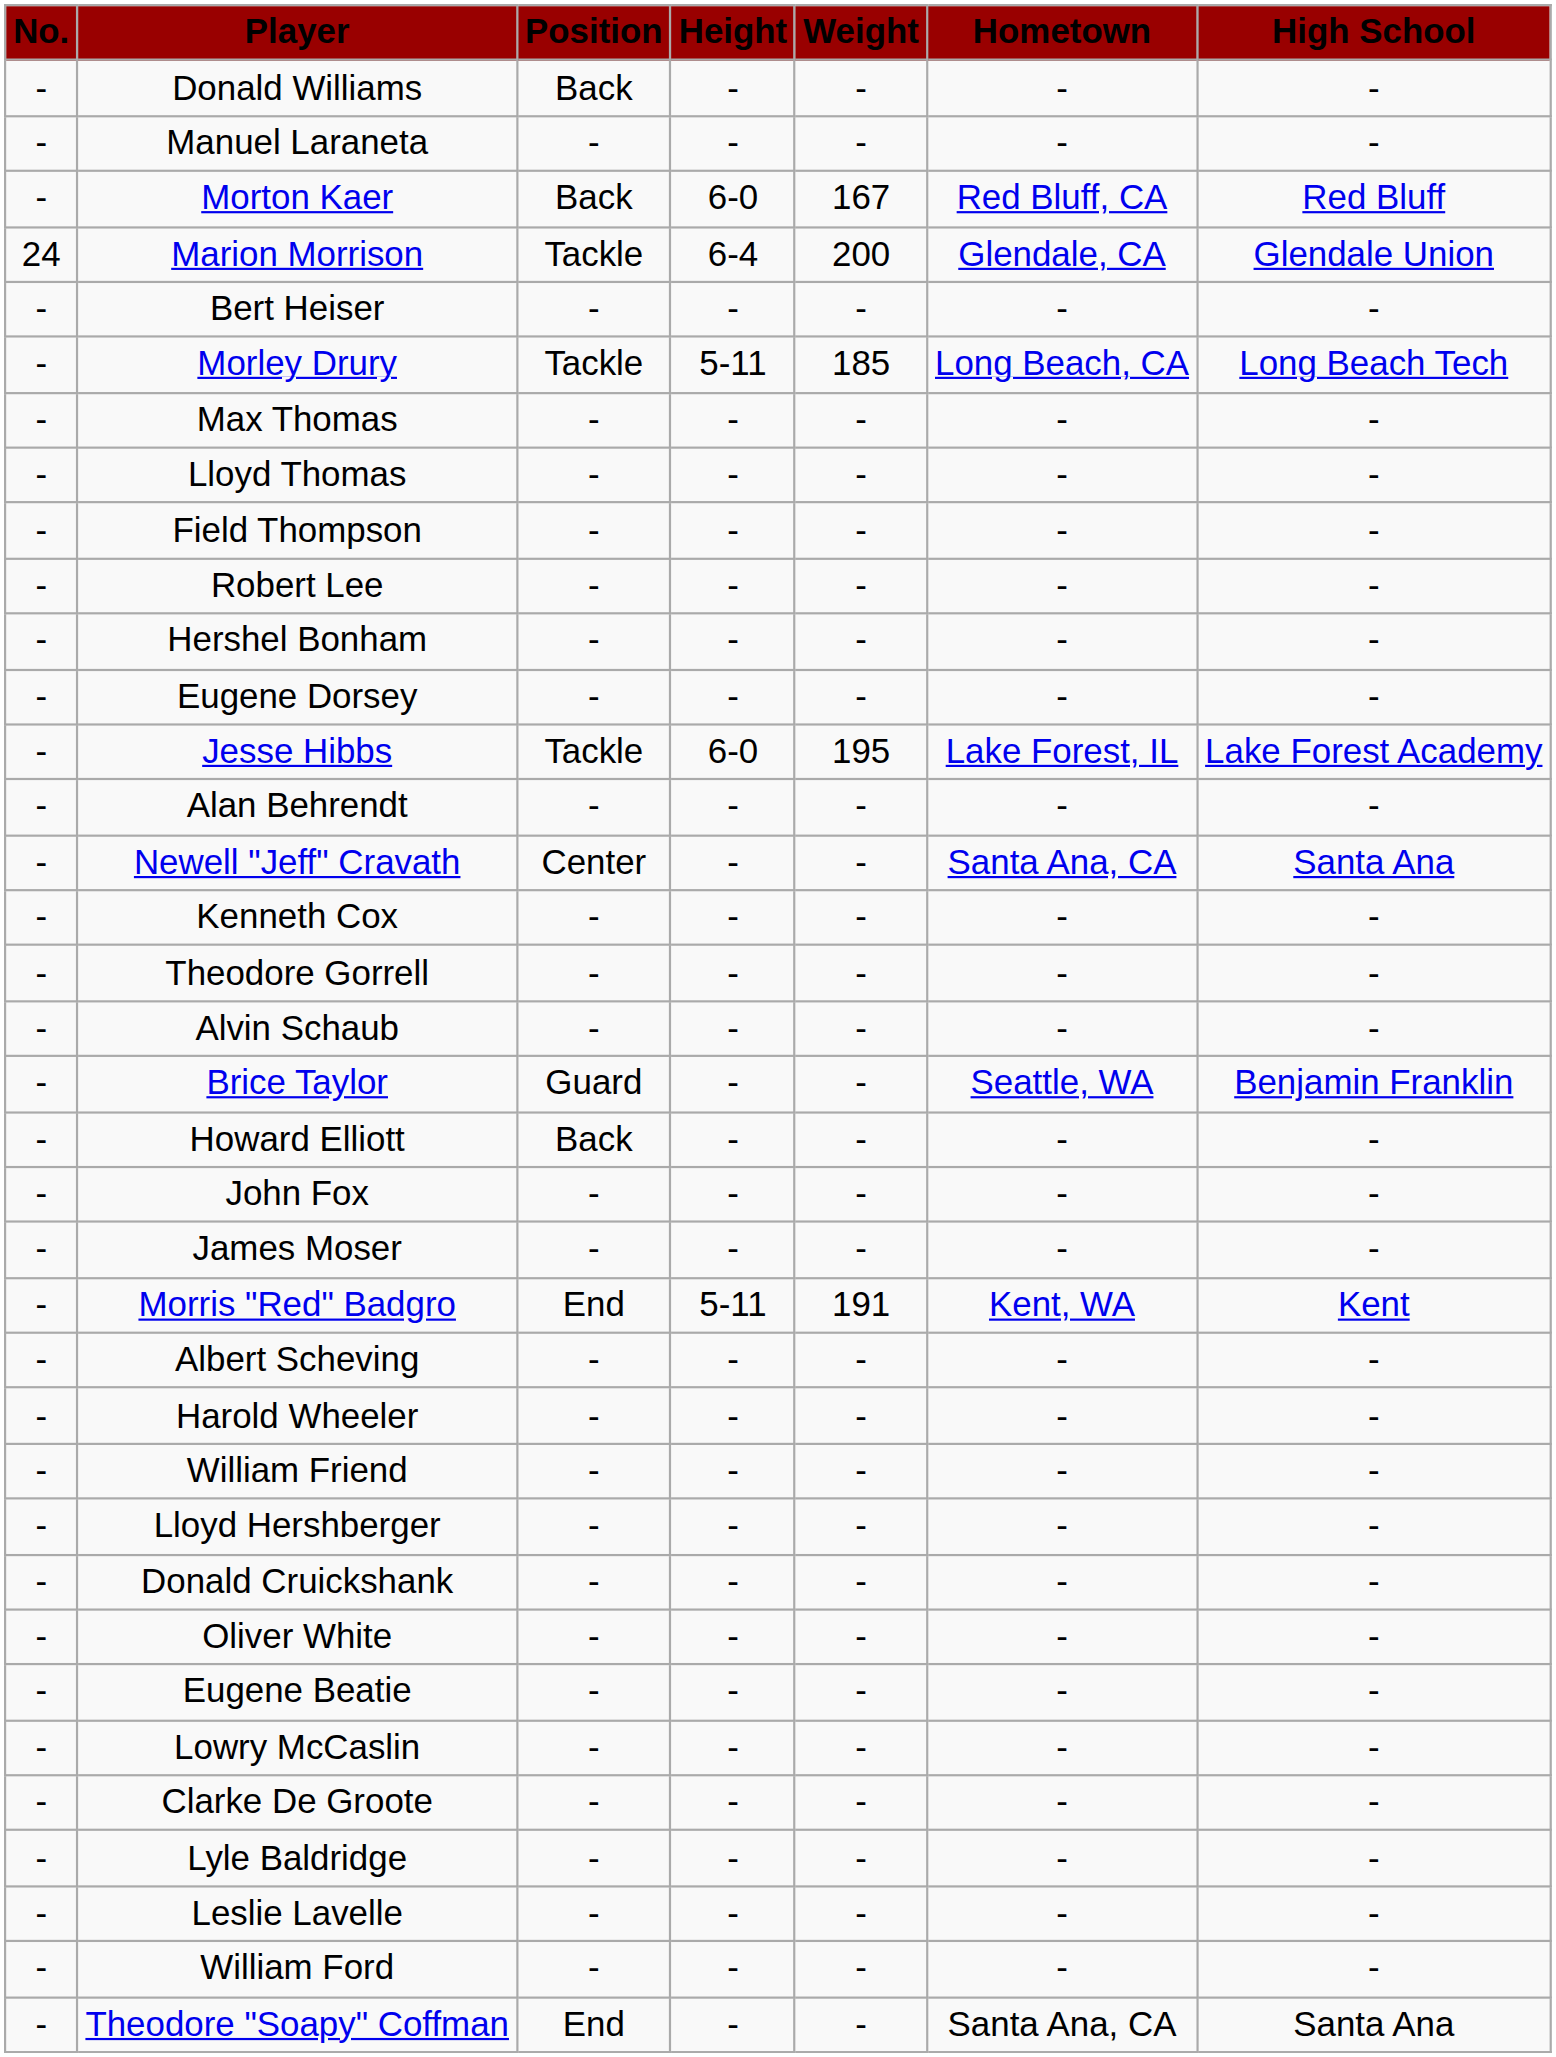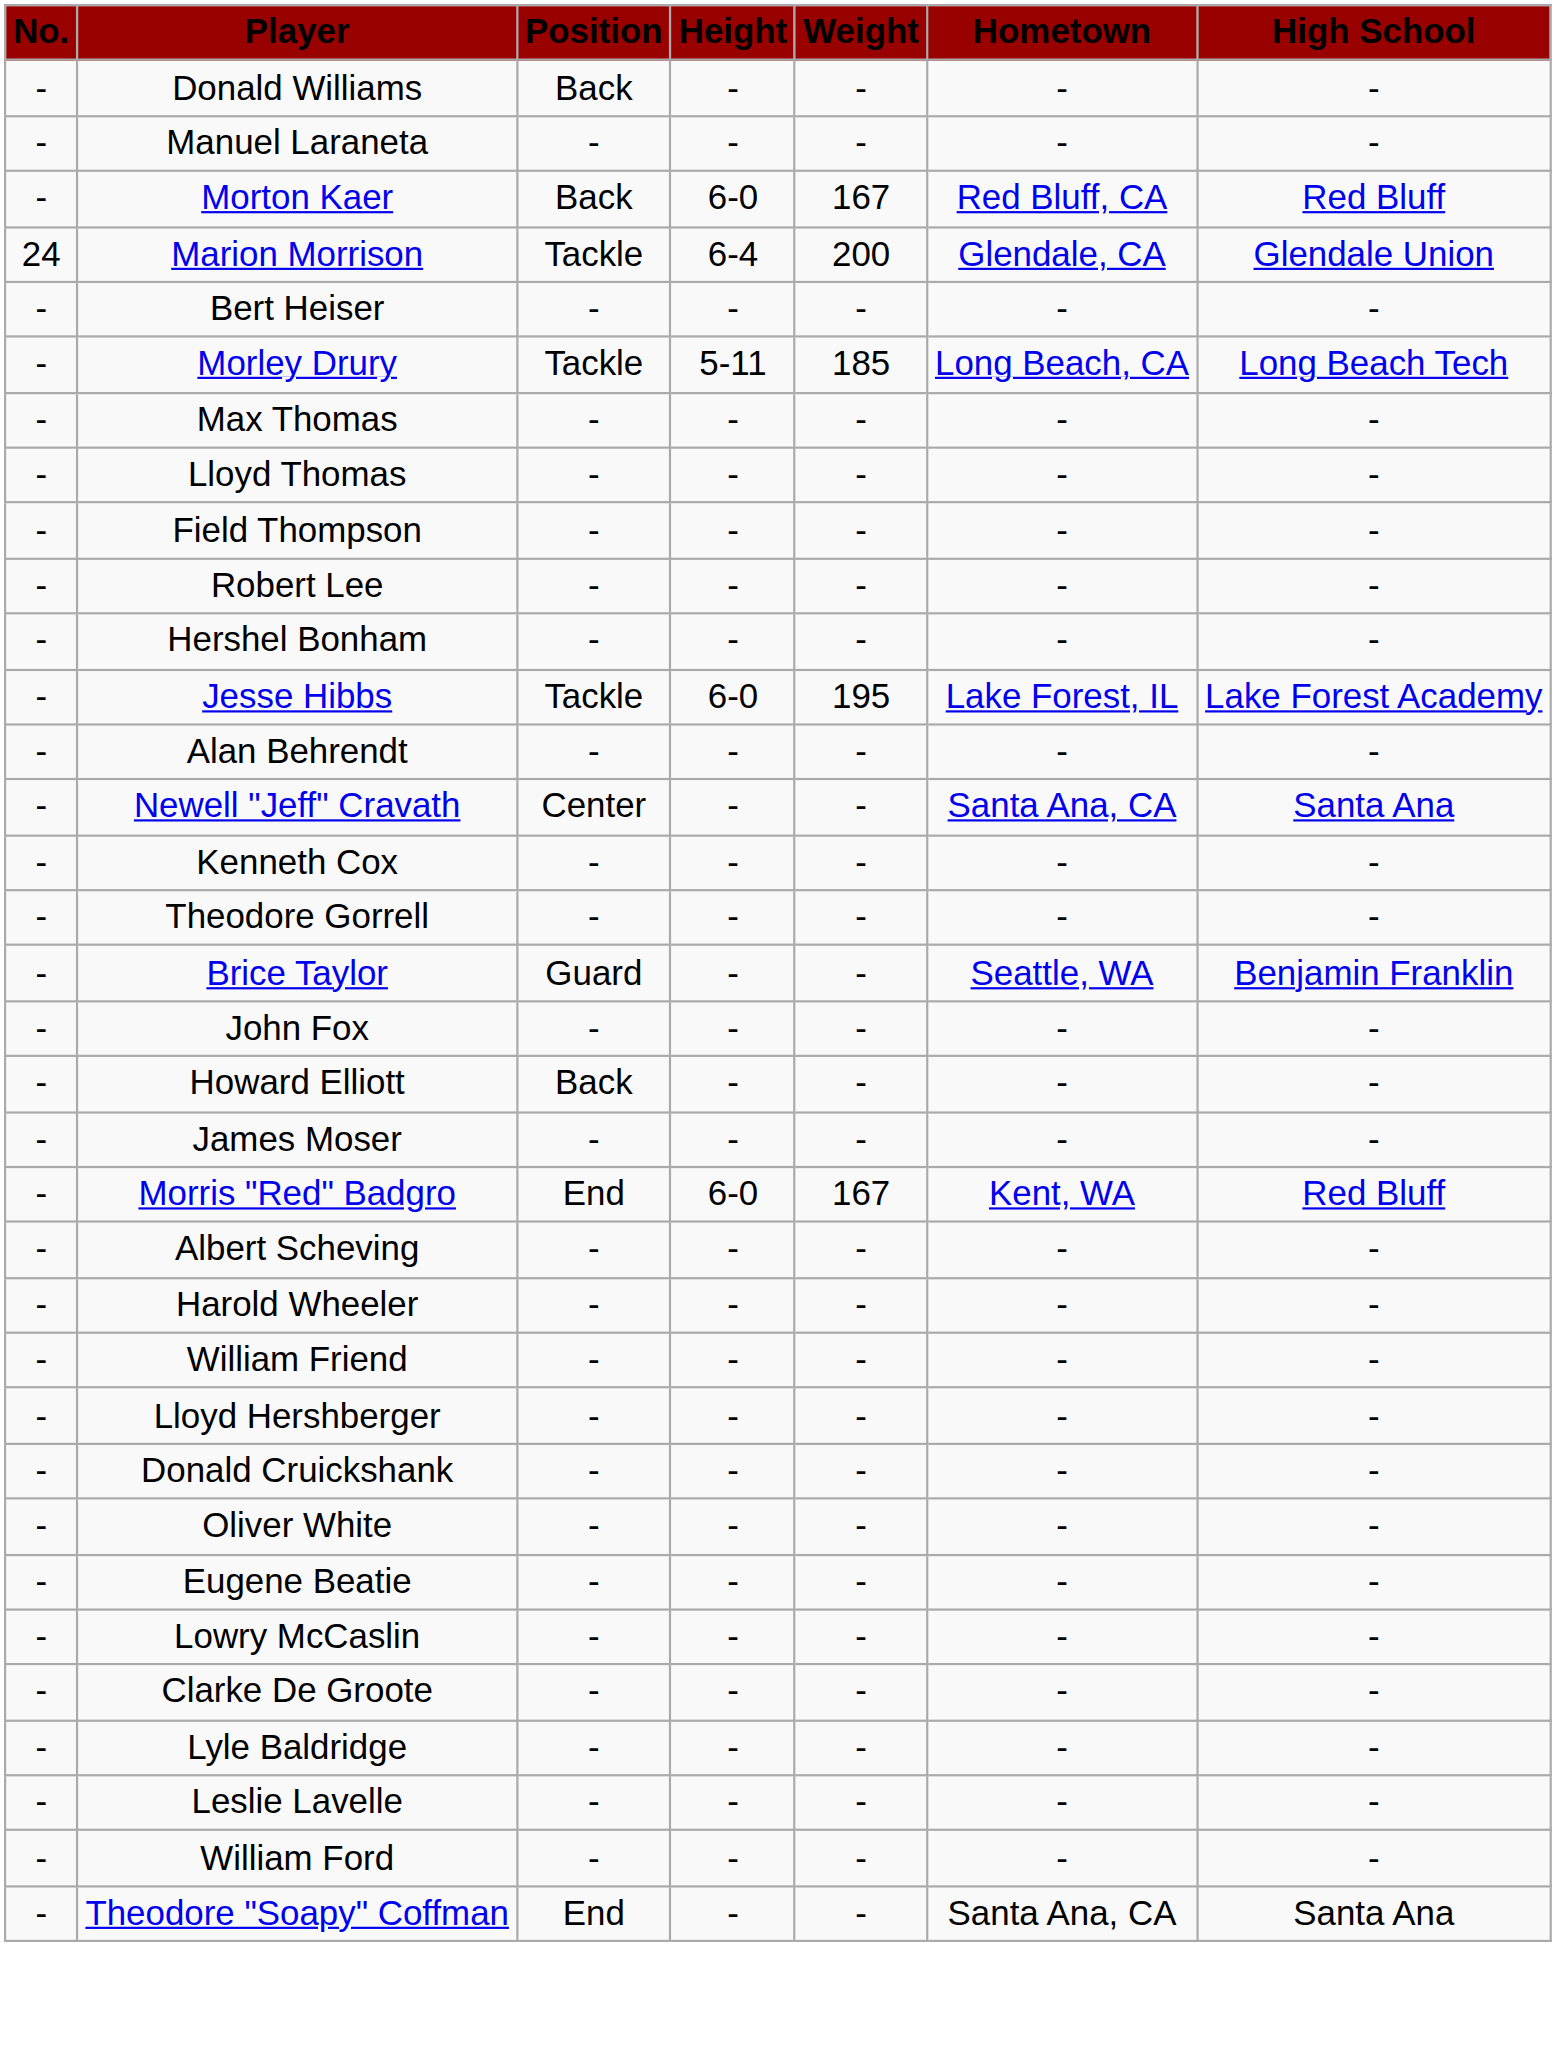 <table class="wikitable">
 <tr style="text-align:center;">
 <th style="background: #990000;" align="center"><span>No.</span></th>
 <th style="background: #990000;" align="center"><span>Player</span></th>
 <th style="background:#990000;" align="center"><span>Position</span></th>
 <th style="background: #990000;" align="center"><span>Height</span></th>
 <th style="background: #990000;" align="center"><span>Weight</span></th>
 <th style="background: #990000;" align="center"><span>Hometown</span></th>
 <th style="background: #990000;" align="center"><span>High School</span></th>
 </tr>
 <tr style="text-align:center;">
 <td>-</td>
 <td>Donald Williams</td>
 <td>Back</td>
 <td>-</td>
 <td>-</td>
 <td>-</td>
 <td>-</td>
 </tr>
 <tr style="text-align:center;">
 <td>-</td>
 <td>Manuel Laraneta</td>
 <td>-</td>
 <td>-</td>
 <td>-</td>
 <td>-</td>
 <td>-</td>
 </tr>
 <tr style="text-align:center;">
 <td>-</td>
 <td><a href='#'>Morton Kaer</a></td>
 <td>Back</td>
 <td>6-0</td>
 <td>167</td>
 <td><a href='#'>Red Bluff, CA</a></td>
 <td><a href='#'>Red Bluff</a></td>
 </tr>
 <tr style="text-align:center;">
 <td>24</td>
 <td><a href='#'>Marion Morrison</a></td>
 <td>Tackle</td>
 <td>6-4</td>
 <td>200</td>
 <td><a href='#'>Glendale, CA</a></td>
 <td><a href='#'>Glendale Union</a></td>
 </tr>
 <tr style="text-align:center;">
 <td>-</td>
 <td>Bert Heiser</td>
 <td>-</td>
 <td>-</td>
 <td>-</td>
 <td>-</td>
 <td>-</td>
 </tr>
 <tr style="text-align:center;">
 <td>-</td>
 <td><a href='#'>Morley Drury</a></td>
 <td>Tackle</td>
 <td>5-11</td>
 <td>185</td>
 <td><a href='#'>Long Beach, CA</a></td>
 <td><a href='#'>Long Beach Tech</a></td>
 </tr>
 <tr style="text-align:center;">
 <td>-</td>
 <td>Max Thomas</td>
 <td>-</td>
 <td>-</td>
 <td>-</td>
 <td>-</td>
 <td>-</td>
 </tr>
 <tr style="text-align:center;">
 <td>-</td>
 <td>Lloyd Thomas</td>
 <td>-</td>
 <td>-</td>
 <td>-</td>
 <td>-</td>
 <td>-</td>
 </tr>
 <tr style="text-align:center;">
 <td>-</td>
 <td>Field Thompson</td>
 <td>-</td>
 <td>-</td>
 <td>-</td>
 <td>-</td>
 <td>-</td>
 </tr>
 <tr style="text-align:center;">
 <td>-</td>
 <td>Robert Lee</td>
 <td>-</td>
 <td>-</td>
 <td>-</td>
 <td>-</td>
 <td>-</td>
 </tr>
 <tr style="text-align:center;">
 <td>-</td>
 <td>Hershel Bonham</td>
 <td>-</td>
 <td>-</td>
 <td>-</td>
 <td>-</td>
 <td>-</td>
 </tr>
 <tr style="text-align:center;">
 <td>-</td>
-<td>Eugene Dorsey</td>
-<td>-</td>
-<td>-</td>
-<td>-</td>
-<td>-</td>
-<td>-</td>
-</tr>
-<tr style="text-align:center;">
-<td>-</td>
 <td><a href='#'>Jesse Hibbs</a></td>
 <td>Tackle</td>
 <td>6-0</td>
 <td>195</td>
 <td><a href='#'>Lake Forest, IL</a></td>
 <td><a href='#'>Lake Forest Academy</a></td>
 </tr>
 <tr style="text-align:center;">
 <td>-</td>
 <td>Alan Behrendt</td>
 <td>-</td>
 <td>-</td>
 <td>-</td>
 <td>-</td>
 <td>-</td>
 </tr>
 <tr style="text-align:center;">
 <td>-</td>
 <td><a href='#'>Newell "Jeff" Cravath</a></td>
 <td>Center</td>
 <td>-</td>
 <td>-</td>
 <td><a href='#'>Santa Ana, CA</a></td>
 <td><a href='#'>Santa Ana</a></td>
 </tr>
 <tr style="text-align:center;">
 <td>-</td>
 <td>Kenneth Cox</td>
 <td>-</td>
 <td>-</td>
 <td>-</td>
 <td>-</td>
 <td>-</td>
 </tr>
 <tr style="text-align:center;">
 <td>-</td>
 <td>Theodore Gorrell</td>
 <td>-</td>
 <td>-</td>
 <td>-</td>
 <td>-</td>
 <td>-</td>
 </tr>
 <tr style="text-align:center;">
 <td>-</td>
-<td>Alvin Schaub</td>
-<td>-</td>
-<td>-</td>
-<td>-</td>
-<td>-</td>
-<td>-</td>
-</tr>
-<tr style="text-align:center;">
-<td>-</td>
 <td><a href='#'>Brice Taylor</a></td>
 <td>Guard</td>
 <td>-</td>
 <td>-</td>
 <td><a href='#'>Seattle, WA</a></td>
 <td><a href='#'>Benjamin Franklin</a></td>
 </tr>
 <tr style="text-align:center;">
 <td>-</td>
-<td>Howard Elliott</td>
-<td>Back</td>
+<td>John Fox</td>
+<td>-</td>
 <td>-</td>
 <td>-</td>
 <td>-</td>
 <td>-</td>
 </tr>
 <tr style="text-align:center;">
 <td>-</td>
-<td>John Fox</td>
-<td>-</td>
+<td>Howard Elliott</td>
+<td>Back</td>
 <td>-</td>
 <td>-</td>
 <td>-</td>
 <td>-</td>
 </tr>
 <tr style="text-align:center;">
 <td>-</td>
 <td>James Moser</td>
 <td>-</td>
 <td>-</td>
 <td>-</td>
 <td>-</td>
 <td>-</td>
 </tr>
 <tr style="text-align:center;">
 <td>-</td>
 <td><a href='#'>Morris "Red" Badgro</a></td>
 <td>End</td>
-<td>5-11</td>
-<td>191</td>
+<td>6-0</td>
+<td>167</td>
 <td><a href='#'>Kent, WA</a></td>
-<td><a href='#'>Kent</a></td>
+<td><a href='#'>Red Bluff</a></td>
 </tr>
 <tr style="text-align:center;">
 <td>-</td>
 <td>Albert Scheving</td>
 <td>-</td>
 <td>-</td>
 <td>-</td>
 <td>-</td>
 <td>-</td>
 </tr>
 <tr style="text-align:center;">
 <td>-</td>
 <td>Harold Wheeler</td>
 <td>-</td>
 <td>-</td>
 <td>-</td>
 <td>-</td>
 <td>-</td>
 </tr>
 <tr style="text-align:center;">
 <td>-</td>
 <td>William Friend</td>
 <td>-</td>
 <td>-</td>
 <td>-</td>
 <td>-</td>
 <td>-</td>
 </tr>
 <tr style="text-align:center;">
 <td>-</td>
 <td>Lloyd Hershberger</td>
 <td>-</td>
 <td>-</td>
 <td>-</td>
 <td>-</td>
 <td>-</td>
 </tr>
 <tr style="text-align:center;">
 <td>-</td>
 <td>Donald Cruickshank</td>
 <td>-</td>
 <td>-</td>
 <td>-</td>
 <td>-</td>
 <td>-</td>
 </tr>
 <tr style="text-align:center;">
 <td>-</td>
 <td>Oliver White</td>
 <td>-</td>
 <td>-</td>
 <td>-</td>
 <td>-</td>
 <td>-</td>
 </tr>
 <tr style="text-align:center;">
 <td>-</td>
 <td>Eugene Beatie</td>
 <td>-</td>
 <td>-</td>
 <td>-</td>
 <td>-</td>
 <td>-</td>
 </tr>
 <tr style="text-align:center;">
 <td>-</td>
 <td>Lowry McCaslin</td>
 <td>-</td>
 <td>-</td>
 <td>-</td>
 <td>-</td>
 <td>-</td>
 </tr>
 <tr style="text-align:center;">
 <td>-</td>
 <td>Clarke De Groote</td>
 <td>-</td>
 <td>-</td>
 <td>-</td>
 <td>-</td>
 <td>-</td>
 </tr>
 <tr style="text-align:center;">
 <td>-</td>
 <td>Lyle Baldridge</td>
 <td>-</td>
 <td>-</td>
 <td>-</td>
 <td>-</td>
 <td>-</td>
 </tr>
 <tr style="text-align:center;">
 <td>-</td>
 <td>Leslie Lavelle</td>
 <td>-</td>
 <td>-</td>
 <td>-</td>
 <td>-</td>
 <td>-</td>
 </tr>
 <tr style="text-align:center;">
 <td>-</td>
 <td>William Ford</td>
 <td>-</td>
 <td>-</td>
 <td>-</td>
 <td>-</td>
 <td>-</td>
 </tr>
 <tr style="text-align:center;">
 <td>-</td>
 <td><a href='#'>Theodore "Soapy" Coffman</a></td>
 <td>End</td>
 <td>-</td>
 <td>-</td>
 <td>Santa Ana, CA</td>
 <td>Santa Ana</td>
 </tr>
 </table>
